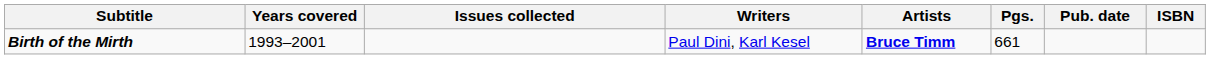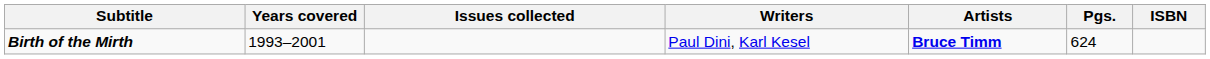 <table class="wikitable sortable" width=98%>
 <tr>
 <th class="unsortable" width="20%">Subtitle</th>
 <th width="10%">Years covered</th>
 <th width="25%">Issues collected</th>
 <th class="unsortable">Writers</th>
 <th class="unsortable">Artists</th>
 <th>Pgs.</th>
-<th>Pub. date</th>
 <th class="unsortable">ISBN</th>
 </tr>
 <tr>
 <td><strong><em>Birth of the Mirth</em></strong></td>
 <td>1993–2001</td>
 <td></td>
 <td><a href='#'>Paul Dini</a>, <a href='#'>Karl Kesel</a></td>
 <td><strong><a href='#'>Bruce Timm</a></strong></td>
-<td>661</td>
-<td></td>
+<td>624</td>
 <td></td>
 </tr>
 </table>
